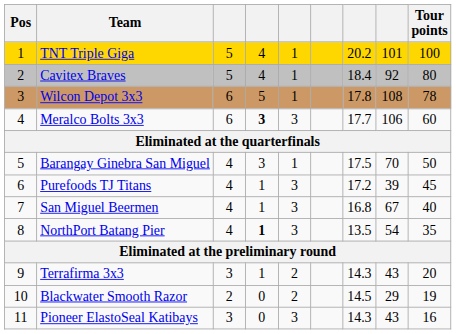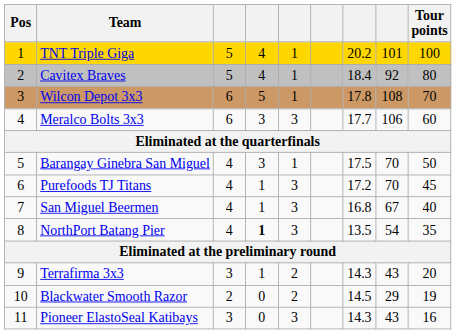 <table class="wikitable" style="text-align:center">
 <tr>
 <th width=30>Pos</th>
 <th width=180>Team</th>
 <th width=30></th>
 <th width=30></th>
 <th width=30></th>
 <th width=30></th>
 <th width=30></th>
 <th width=30></th>
 <th width=30>Tour points</th>
 </tr>
 <tr bgcolor=gold>
 <td>1</td>
 <td align=left><a href='#'>TNT Triple Giga</a></td>
 <td>5</td>
 <td>4</td>
 <td>1</td>
 <td></td>
 <td>20.2</td>
 <td>101</td>
 <td>100</td>
 </tr>
 <tr bgcolor=silver>
 <td>2</td>
 <td align=left><a href='#'>Cavitex Braves</a></td>
 <td>5</td>
 <td>4</td>
 <td>1</td>
 <td></td>
 <td>18.4</td>
 <td>92</td>
 <td>80</td>
 </tr>
 <tr bgcolor=cc9966>
 <td>3</td>
 <td align=left><a href='#'>Wilcon Depot 3x3</a></td>
 <td>6</td>
 <td>5</td>
 <td>1</td>
 <td></td>
 <td>17.8</td>
 <td>108</td>
-<td>78</td>
+<td>70</td>
 </tr>
 <tr>
 <td>4</td>
 <td align=left><a href='#'>Meralco Bolts 3x3</a></td>
 <td>6</td>
-<td><strong>3</strong></td>
+<td>3</td>
 <td>3</td>
 <td></td>
 <td>17.7</td>
 <td>106</td>
 <td>60</td>
 </tr>
 <tr>
 <th colspan=9>Eliminated at the quarterfinals</th>
 </tr>
 <tr>
 <td>5</td>
 <td align=left nowrap><a href='#'>Barangay Ginebra San Miguel</a></td>
 <td>4</td>
 <td>3</td>
 <td>1</td>
 <td></td>
 <td>17.5</td>
 <td>70</td>
 <td>50</td>
 </tr>
 <tr>
 <td>6</td>
 <td align=left><a href='#'>Purefoods TJ Titans</a></td>
 <td>4</td>
 <td>1</td>
 <td>3</td>
 <td></td>
 <td>17.2</td>
-<td>39</td>
+<td>70</td>
 <td>45</td>
 </tr>
 <tr>
 <td>7</td>
 <td align=left><a href='#'>San Miguel Beermen</a></td>
 <td>4</td>
 <td>1</td>
 <td>3</td>
 <td></td>
 <td>16.8</td>
 <td>67</td>
 <td>40</td>
 </tr>
 <tr>
 <td>8</td>
 <td align=left><a href='#'>NorthPort Batang Pier</a></td>
 <td>4</td>
 <td><strong>1</strong></td>
 <td>3</td>
 <td></td>
 <td>13.5</td>
 <td>54</td>
 <td>35</td>
 </tr>
 <tr>
 <th colspan=9>Eliminated at the preliminary round</th>
 </tr>
 <tr>
 <td>9</td>
 <td align=left><a href='#'>Terrafirma 3x3</a></td>
 <td>3</td>
 <td>1</td>
 <td>2</td>
 <td></td>
 <td>14.3</td>
 <td>43</td>
 <td>20</td>
 </tr>
 <tr>
 <td>10</td>
 <td align=left><a href='#'>Blackwater Smooth Razor</a></td>
 <td>2</td>
 <td>0</td>
 <td>2</td>
 <td></td>
 <td>14.5</td>
 <td>29</td>
 <td>19</td>
 </tr>
 <tr>
 <td>11</td>
 <td align=left><a href='#'>Pioneer ElastoSeal Katibays</a></td>
 <td>3</td>
 <td>0</td>
 <td>3</td>
 <td></td>
 <td>14.3</td>
 <td>43</td>
 <td>16</td>
 </tr>
 </table>
